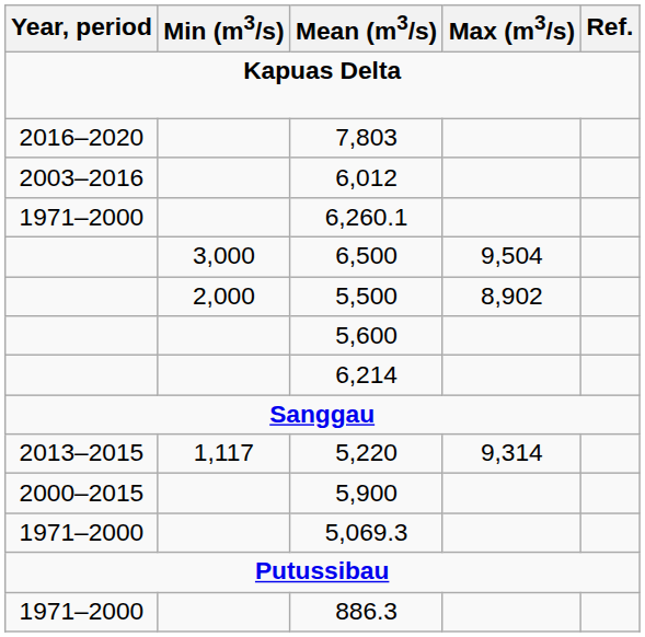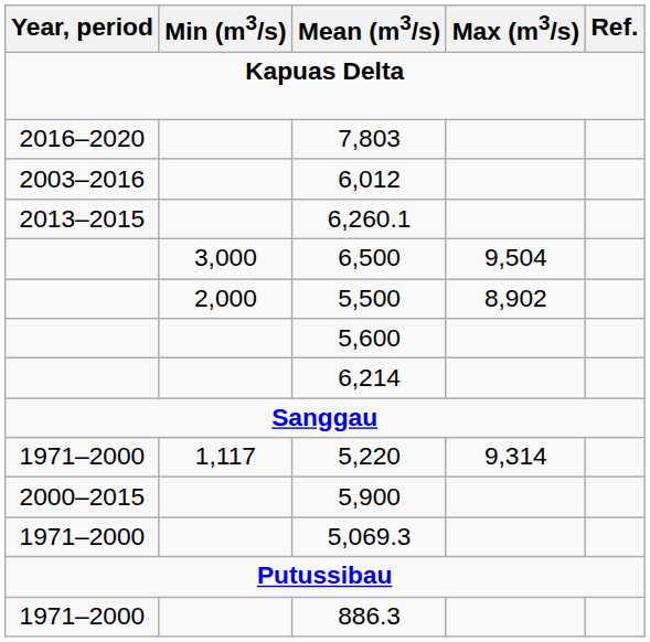 <table class="wikitable" style="text-align:center;">
 <tr>
 <th>Year, period</th>
 <th>Min (m<sup>3</sup>/s)</th>
 <th>Mean (m<sup>3</sup>/s)</th>
 <th>Max (m<sup>3</sup>/s)</th>
 <th>Ref.</th>
 </tr>
 <tr>
 <td colspan="5"><strong>Kapuas Delta</strong><br><br></td>
 </tr>
 <tr>
 <td>2016–2020</td>
 <td></td>
 <td>7,803</td>
 <td></td>
 <td></td>
 </tr>
 <tr>
 <td>2003–2016</td>
 <td></td>
 <td>6,012</td>
 <td></td>
 <td></td>
 </tr>
 <tr>
-<td>1971–2000</td>
+<td>2013–2015</td>
 <td></td>
 <td>6,260.1</td>
 <td></td>
 <td></td>
 </tr>
 <tr>
 <td></td>
 <td>3,000</td>
 <td>6,500</td>
 <td>9,504</td>
 <td></td>
 </tr>
 <tr>
 <td></td>
 <td>2,000</td>
 <td>5,500</td>
 <td>8,902</td>
 <td></td>
 </tr>
 <tr>
 <td></td>
 <td></td>
 <td>5,600</td>
 <td></td>
 <td></td>
 </tr>
 <tr>
 <td></td>
 <td></td>
 <td>6,214</td>
 <td></td>
 <td></td>
 </tr>
 <tr>
 <td colspan="5"><strong><a href='#'>Sanggau</a></strong><br></td>
 </tr>
 <tr>
-<td>2013–2015</td>
+<td>1971–2000</td>
 <td>1,117</td>
 <td>5,220</td>
 <td>9,314</td>
 <td></td>
 </tr>
 <tr>
 <td>2000–2015</td>
 <td></td>
 <td>5,900</td>
 <td></td>
 <td></td>
 </tr>
 <tr>
 <td>1971–2000</td>
 <td></td>
 <td>5,069.3</td>
 <td></td>
 <td></td>
 </tr>
 <tr>
 <td colspan="5"><strong><a href='#'>Putussibau</a></strong><br></td>
 </tr>
 <tr>
 <td>1971–2000</td>
 <td></td>
 <td>886.3</td>
 <td></td>
 <td></td>
 </tr>
 </table>
